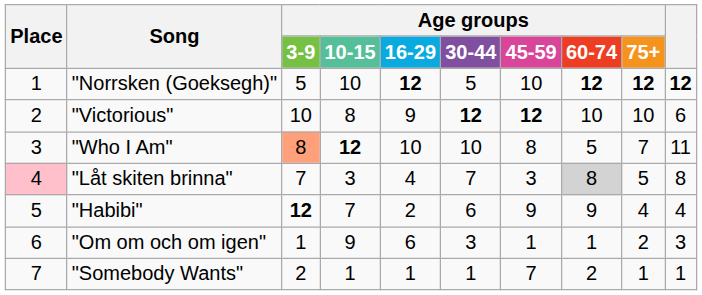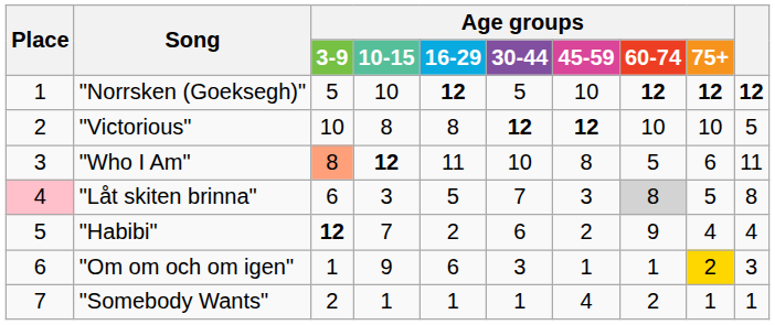 <table class="wikitable" style="margin: 1em auto 1em auto; text-align:center;">
 <tr>
 <th rowspan="2">Place</th>
 <th rowspan="2">Song</th>
 <th colspan="7">Age groups</th>
 <th rowspan="2"></th>
 </tr>
 <tr>
 <th style="font-weight:bold;background:#76C043;color:white;">3-9</th>
 <th style="font-weight:bold;background:#55BF9A;color:white;">10-15</th>
 <th style="font-weight:bold;background:#09AAE0;color:white;">16-29</th>
 <th style="font-weight:bold;background:#804F9F;color:white;">30-44</th>
 <th style="font-weight:bold;background:#D94599;color:white;">45-59</th>
 <th style="font-weight:bold;background:#ED3E23;color:white;">60-74</th>
 <th style="font-weight:bold;background:#F6931D;color:white;">75+</th>
 </tr>
 <tr>
 <td>1</td>
 <td style="text-align:left;">"Norrsken (Goeksegh)"</td>
 <td>5</td>
 <td>10</td>
 <td><strong>12</strong></td>
 <td>5</td>
 <td>10</td>
 <td><strong>12</strong></td>
 <td><strong>12</strong></td>
 <td><strong>12</strong></td>
 </tr>
 <tr>
 <td>2</td>
 <td style="text-align:left;">"Victorious"</td>
 <td>10</td>
 <td>8</td>
-<td>9</td>
+<td>8</td>
 <td><strong>12</strong></td>
 <td><strong>12</strong></td>
 <td>10</td>
 <td>10</td>
-<td>6</td>
+<td>5</td>
 </tr>
 <tr>
 <td>3</td>
 <td style="text-align:left;">"Who I Am"</td>
 <td style="background: lightsalmon;">8</td>
 <td><strong>12</strong></td>
-<td>10</td>
+<td>11</td>
 <td>10</td>
 <td>8</td>
 <td>5</td>
-<td>7</td>
+<td>6</td>
 <td>11</td>
 </tr>
 <tr>
 <td style="background: pink;">4</td>
 <td style="text-align:left;">"Låt skiten brinna"</td>
-<td>7</td>
+<td>6</td>
 <td>3</td>
-<td>4</td>
+<td>5</td>
 <td>7</td>
 <td>3</td>
 <td style="background: lightgrey;">8</td>
 <td>5</td>
 <td>8</td>
 </tr>
 <tr>
 <td>5</td>
 <td style="text-align:left;">"Habibi"</td>
 <td><strong>12</strong></td>
 <td>7</td>
 <td>2</td>
 <td>6</td>
-<td>9</td>
+<td>2</td>
 <td>9</td>
 <td>4</td>
 <td>4</td>
 </tr>
 <tr>
 <td>6</td>
 <td style="text-align:left;">"Om om och om igen"</td>
 <td>1</td>
 <td>9</td>
 <td>6</td>
 <td>3</td>
 <td>1</td>
 <td>1</td>
-<td>2</td>
+<td style="background: gold;">2</td>
 <td>3</td>
 </tr>
 <tr>
 <td>7</td>
 <td style="text-align:left;">"Somebody Wants"</td>
 <td>2</td>
 <td>1</td>
 <td>1</td>
 <td>1</td>
-<td>7</td>
+<td>4</td>
 <td>2</td>
 <td>1</td>
 <td>1</td>
 </tr>
 </table>
